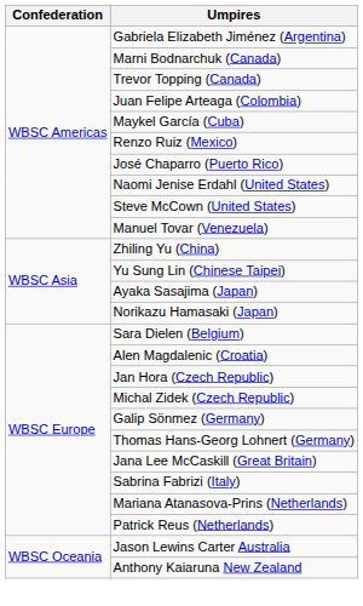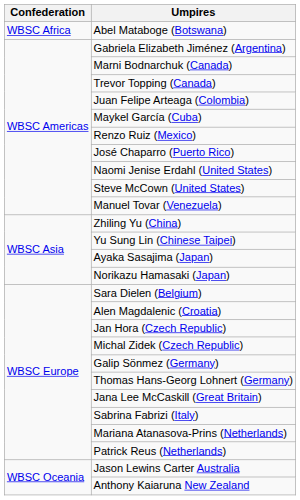 <table class="wikitable">
 <tr>
 <th>Confederation</th>
 <th>Umpires</th>
+</tr>
+<tr>
+<td rowspan="1"><a href='#'>WBSC Africa</a></td>
+<td>Abel Mataboge (<a href='#'>Botswana</a>)</td>
 </tr>
 <tr>
 <td rowspan="10"><a href='#'>WBSC Americas</a></td>
 <td>Gabriela Elizabeth Jiménez (<a href='#'>Argentina</a>)</td>
 </tr>
 <tr>
 <td>Marni Bodnarchuk (<a href='#'>Canada</a>)</td>
 </tr>
 <tr>
 <td>Trevor Topping (<a href='#'>Canada</a>)</td>
 </tr>
 <tr>
 <td>Juan Felipe Arteaga (<a href='#'>Colombia</a>)</td>
 </tr>
 <tr>
 <td>Maykel García (<a href='#'>Cuba</a>)</td>
 </tr>
 <tr>
 <td>Renzo Ruiz (<a href='#'>Mexico</a>)</td>
 </tr>
 <tr>
 <td>José Chaparro (<a href='#'>Puerto Rico</a>)</td>
 </tr>
 <tr>
 <td>Naomi Jenise Erdahl (<a href='#'>United States</a>)</td>
 </tr>
 <tr>
 <td>Steve McCown (<a href='#'>United States</a>)</td>
 </tr>
 <tr>
 <td>Manuel Tovar (<a href='#'>Venezuela</a>)</td>
 </tr>
 <tr>
 <td rowspan="4"><a href='#'>WBSC Asia</a></td>
 <td>Zhiling Yu (<a href='#'>China</a>)</td>
 </tr>
 <tr>
 <td>Yu Sung Lin (<a href='#'>Chinese Taipei</a>)</td>
 </tr>
 <tr>
 <td>Ayaka Sasajima (<a href='#'>Japan</a>)</td>
 </tr>
 <tr>
 <td>Norikazu Hamasaki (<a href='#'>Japan</a>)</td>
 </tr>
 <tr>
 <td rowspan="10"><a href='#'>WBSC Europe</a></td>
 <td>Sara Dielen (<a href='#'>Belgium</a>)</td>
 </tr>
 <tr>
 <td>Alen Magdalenic (<a href='#'>Croatia</a>)</td>
 </tr>
 <tr>
 <td>Jan Hora (<a href='#'>Czech Republic</a>)</td>
 </tr>
 <tr>
 <td>Michal Zidek (<a href='#'>Czech Republic</a>)</td>
 </tr>
 <tr>
 <td>Galip Sönmez (<a href='#'>Germany</a>)</td>
 </tr>
 <tr>
 <td>Thomas Hans-Georg Lohnert (<a href='#'>Germany</a>)</td>
 </tr>
 <tr>
 <td>Jana Lee McCaskill (<a href='#'>Great Britain</a>)</td>
 </tr>
 <tr>
 <td>Sabrina Fabrizi (<a href='#'>Italy</a>)</td>
 </tr>
 <tr>
 <td>Mariana Atanasova-Prins (<a href='#'>Netherlands</a>)</td>
 </tr>
 <tr>
 <td>Patrick Reus (<a href='#'>Netherlands</a>)</td>
 </tr>
 <tr>
 <td rowspan="2"><a href='#'>WBSC Oceania</a></td>
 <td>Jason Lewins Carter <a href='#'>Australia</a></td>
 </tr>
 <tr>
 <td>Anthony Kaiaruna <a href='#'>New Zealand</a></td>
 </tr>
 </table>
